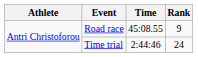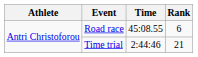 <table class=wikitable style="font-size:90%;">
 <tr>
 <th>Athlete</th>
 <th>Event</th>
 <th>Time</th>
 <th>Rank</th>
 </tr>
 <tr align=center>
 <td align=left rowspan=2><a href='#'>Antri Christoforou</a></td>
 <td align=left rowspan=1><a href='#'>Road race</a></td>
 <td>45:08.55</td>
-<td>9</td>
+<td>6</td>
 </tr>
 <tr align=center>
 <td align=left rowspan=1><a href='#'>Time trial</a></td>
 <td>2:44:46</td>
-<td>24</td>
+<td>21</td>
 </tr>
 </table>
